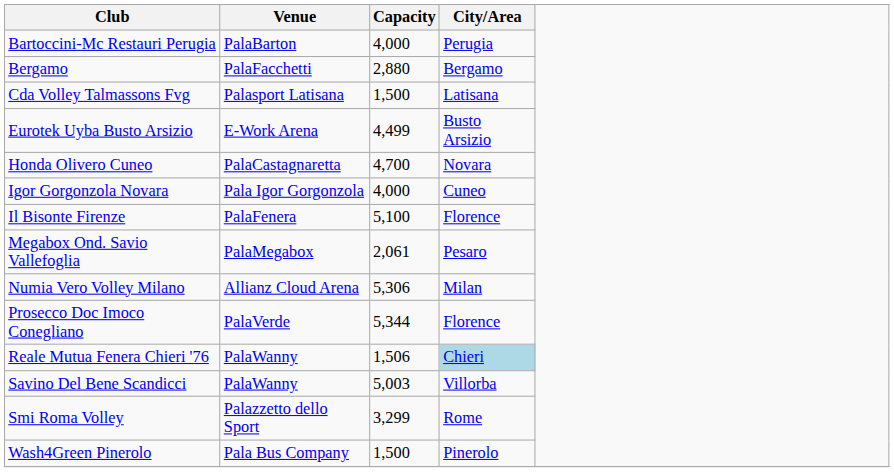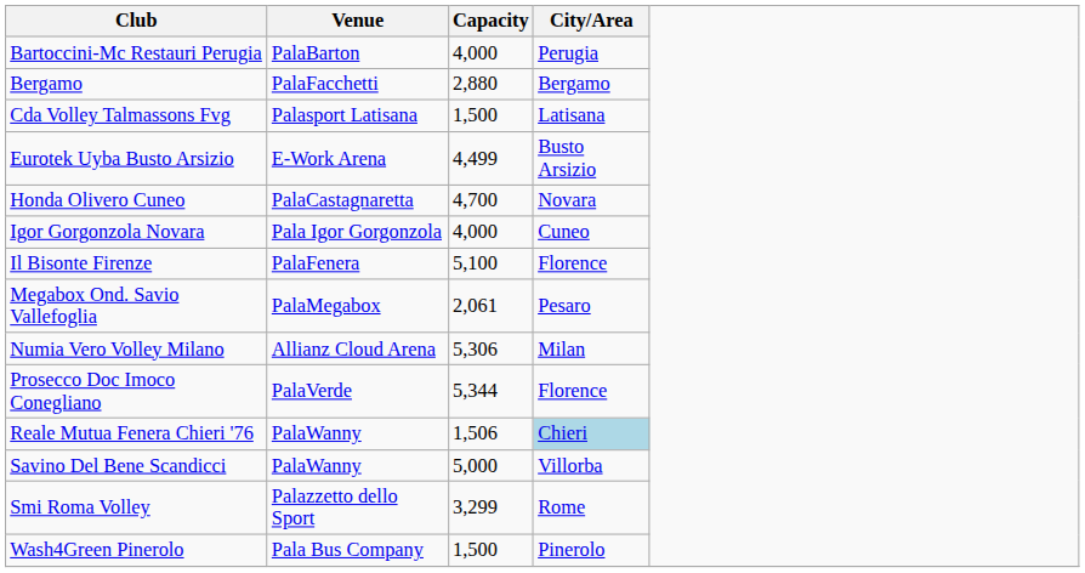 <table class="wikitable sortable">
 <tr>
 <th>Club</th>
 <th>Venue</th>
 <th>Capacity</th>
 <th>City/Area</th>
 <td width=40% rowspan=15></td>
 </tr>
 <tr>
 <td><a href='#'>Bartoccini-Mc Restauri Perugia</a></td>
 <td><a href='#'>PalaBarton</a></td>
 <td>4,000</td>
 <td><a href='#'>Perugia</a></td>
 </tr>
 <tr>
 <td><a href='#'>Bergamo</a></td>
 <td><a href='#'>PalaFacchetti</a></td>
 <td>2,880</td>
 <td><a href='#'>Bergamo</a></td>
 </tr>
 <tr>
 <td><a href='#'>Cda Volley Talmassons Fvg</a></td>
 <td><a href='#'>Palasport Latisana</a></td>
 <td>1,500</td>
 <td><a href='#'>Latisana</a></td>
 </tr>
 <tr>
 <td><a href='#'>Eurotek Uyba Busto Arsizio</a></td>
 <td><a href='#'>E-Work Arena</a></td>
 <td>4,499</td>
 <td><a href='#'>Busto Arsizio</a></td>
 </tr>
 <tr>
 <td><a href='#'>Honda Olivero Cuneo</a></td>
 <td><a href='#'>PalaCastagnaretta</a></td>
 <td>4,700</td>
 <td><a href='#'>Novara</a></td>
 </tr>
 <tr>
 <td><a href='#'>Igor Gorgonzola Novara</a></td>
 <td><a href='#'>Pala Igor Gorgonzola</a></td>
 <td>4,000</td>
 <td><a href='#'>Cuneo</a></td>
 </tr>
 <tr>
 <td><a href='#'>Il Bisonte Firenze</a></td>
 <td><a href='#'>PalaFenera</a></td>
 <td>5,100</td>
 <td><a href='#'>Florence</a></td>
 </tr>
 <tr>
 <td><a href='#'>Megabox Ond. Savio Vallefoglia</a></td>
 <td><a href='#'>PalaMegabox</a></td>
 <td>2,061</td>
 <td><a href='#'>Pesaro</a></td>
 </tr>
 <tr>
 <td><a href='#'>Numia Vero Volley Milano</a></td>
 <td><a href='#'>Allianz Cloud Arena</a></td>
 <td>5,306</td>
 <td><a href='#'>Milan</a></td>
 </tr>
 <tr>
 <td><a href='#'>Prosecco Doc Imoco Conegliano</a></td>
 <td><a href='#'>PalaVerde</a></td>
 <td>5,344</td>
 <td><a href='#'>Florence</a></td>
 </tr>
 <tr>
 <td><a href='#'>Reale Mutua Fenera Chieri '76</a></td>
 <td><a href='#'>PalaWanny</a></td>
 <td>1,506</td>
 <td style="background: lightblue;"><a href='#'>Chieri</a></td>
 </tr>
 <tr>
 <td><a href='#'>Savino Del Bene Scandicci</a></td>
 <td><a href='#'>PalaWanny</a></td>
-<td>5,003</td>
+<td>5,000</td>
 <td><a href='#'>Villorba</a></td>
 </tr>
 <tr>
 <td><a href='#'>Smi Roma Volley</a></td>
 <td><a href='#'>Palazzetto dello Sport</a></td>
 <td>3,299</td>
 <td><a href='#'>Rome</a></td>
 </tr>
 <tr>
 <td><a href='#'>Wash4Green Pinerolo</a></td>
 <td><a href='#'>Pala Bus Company</a></td>
 <td>1,500</td>
 <td><a href='#'>Pinerolo</a></td>
 </tr>
 <tr>
 </tr>
 </table>
